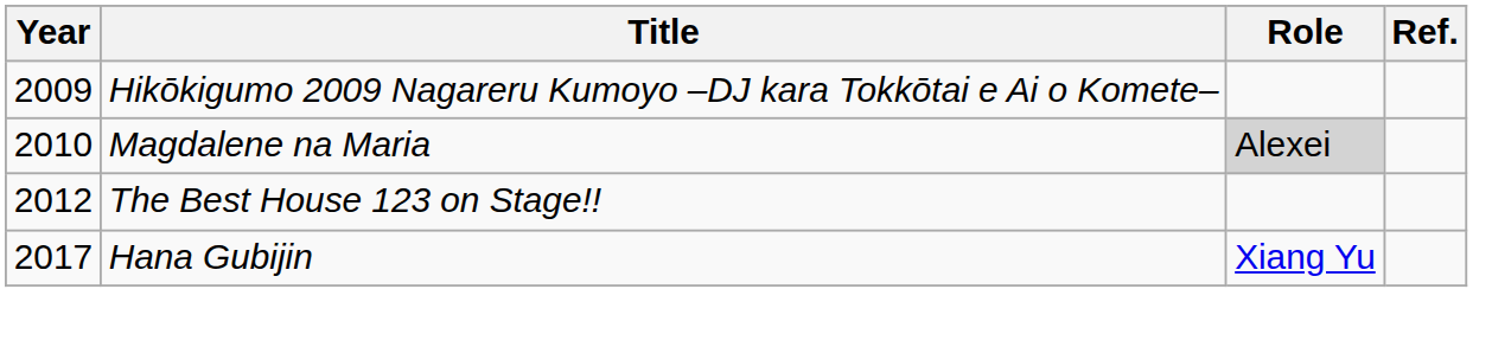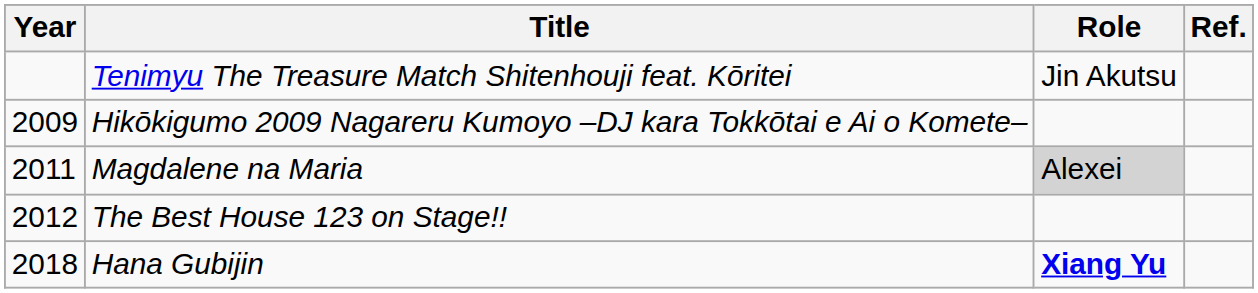 <table class="wikitable">
 <tr>
 <th>Year</th>
 <th>Title</th>
 <th>Role</th>
 <th>Ref.</th>
 </tr>
 <tr>
+<td></td>
+<td><em><a href='#'>Tenimyu</a> The Treasure Match Shitenhouji feat. Kōritei</em></td>
+<td>Jin Akutsu</td>
+<td></td>
+</tr>
+<tr>
 <td>2009</td>
 <td><em>Hikōkigumo 2009 Nagareru Kumoyo –DJ kara Tokkōtai e Ai o Komete–</em></td>
 <td></td>
 <td></td>
 </tr>
 <tr>
-<td>2010</td>
+<td>2011</td>
 <td><em>Magdalene na Maria</em></td>
 <td style="background: lightgrey;">Alexei</td>
 <td></td>
 </tr>
 <tr>
 <td>2012</td>
 <td><em>The Best House 123 on Stage!!</em></td>
 <td></td>
 <td></td>
 </tr>
 <tr>
-<td>2017</td>
+<td>2018</td>
 <td><em>Hana Gubijin</em></td>
-<td><a href='#'>Xiang Yu</a></td>
+<td><strong><a href='#'>Xiang Yu</a></strong></td>
 <td></td>
 </tr>
 </table>
